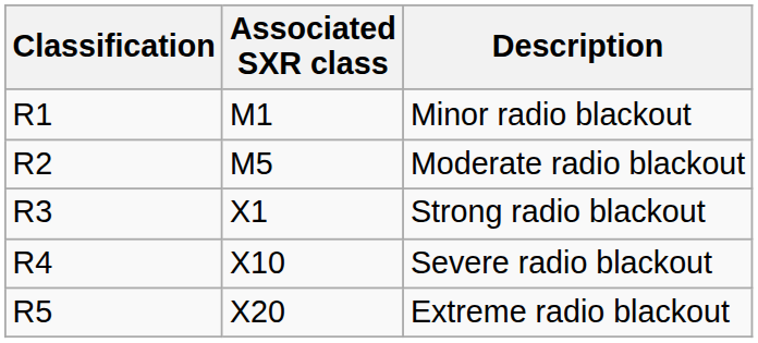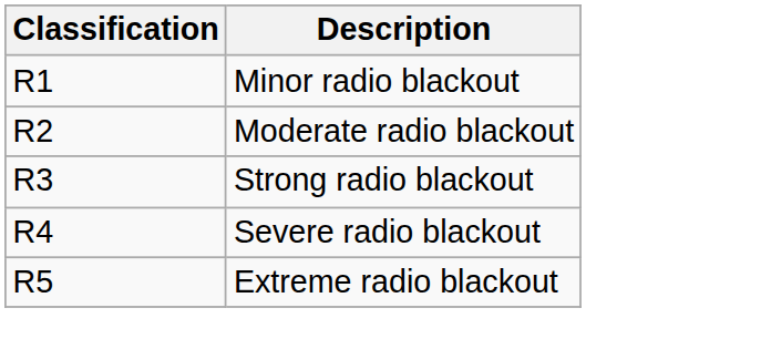 <table class="wikitable">
 <tr>
 <th>Classification</th>
-<th>Associated<br>SXR class</th>
 <th>Description</th>
 </tr>
 <tr>
 <td>R1</td>
-<td>M1</td>
 <td>Minor radio blackout</td>
 </tr>
 <tr>
 <td>R2</td>
-<td>M5</td>
 <td>Moderate radio blackout</td>
 </tr>
 <tr>
 <td>R3</td>
-<td>X1</td>
 <td>Strong radio blackout</td>
 </tr>
 <tr>
 <td>R4</td>
-<td>X10</td>
 <td>Severe radio blackout</td>
 </tr>
 <tr>
 <td>R5</td>
-<td>X20</td>
 <td>Extreme radio blackout</td>
 </tr>
 </table>
